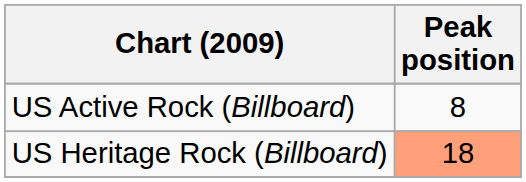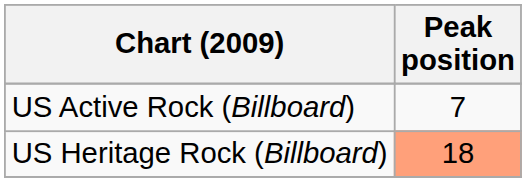 <table class="wikitable sortable">
 <tr>
 <th>Chart (2009)</th>
 <th>Peak<br>position</th>
 </tr>
 <tr>
 </tr>
 <tr>
 </tr>
 <tr>
 <td>US Active Rock (<em>Billboard</em>)</td>
-<td style="text-align:center;">8</td>
+<td style="text-align:center;">7</td>
 </tr>
 <tr>
 <td>US Heritage Rock (<em>Billboard</em>)</td>
 <td style="background: lightsalmon; text-align:center;">18</td>
 </tr>
 <tr>
 </tr>
 </table>
